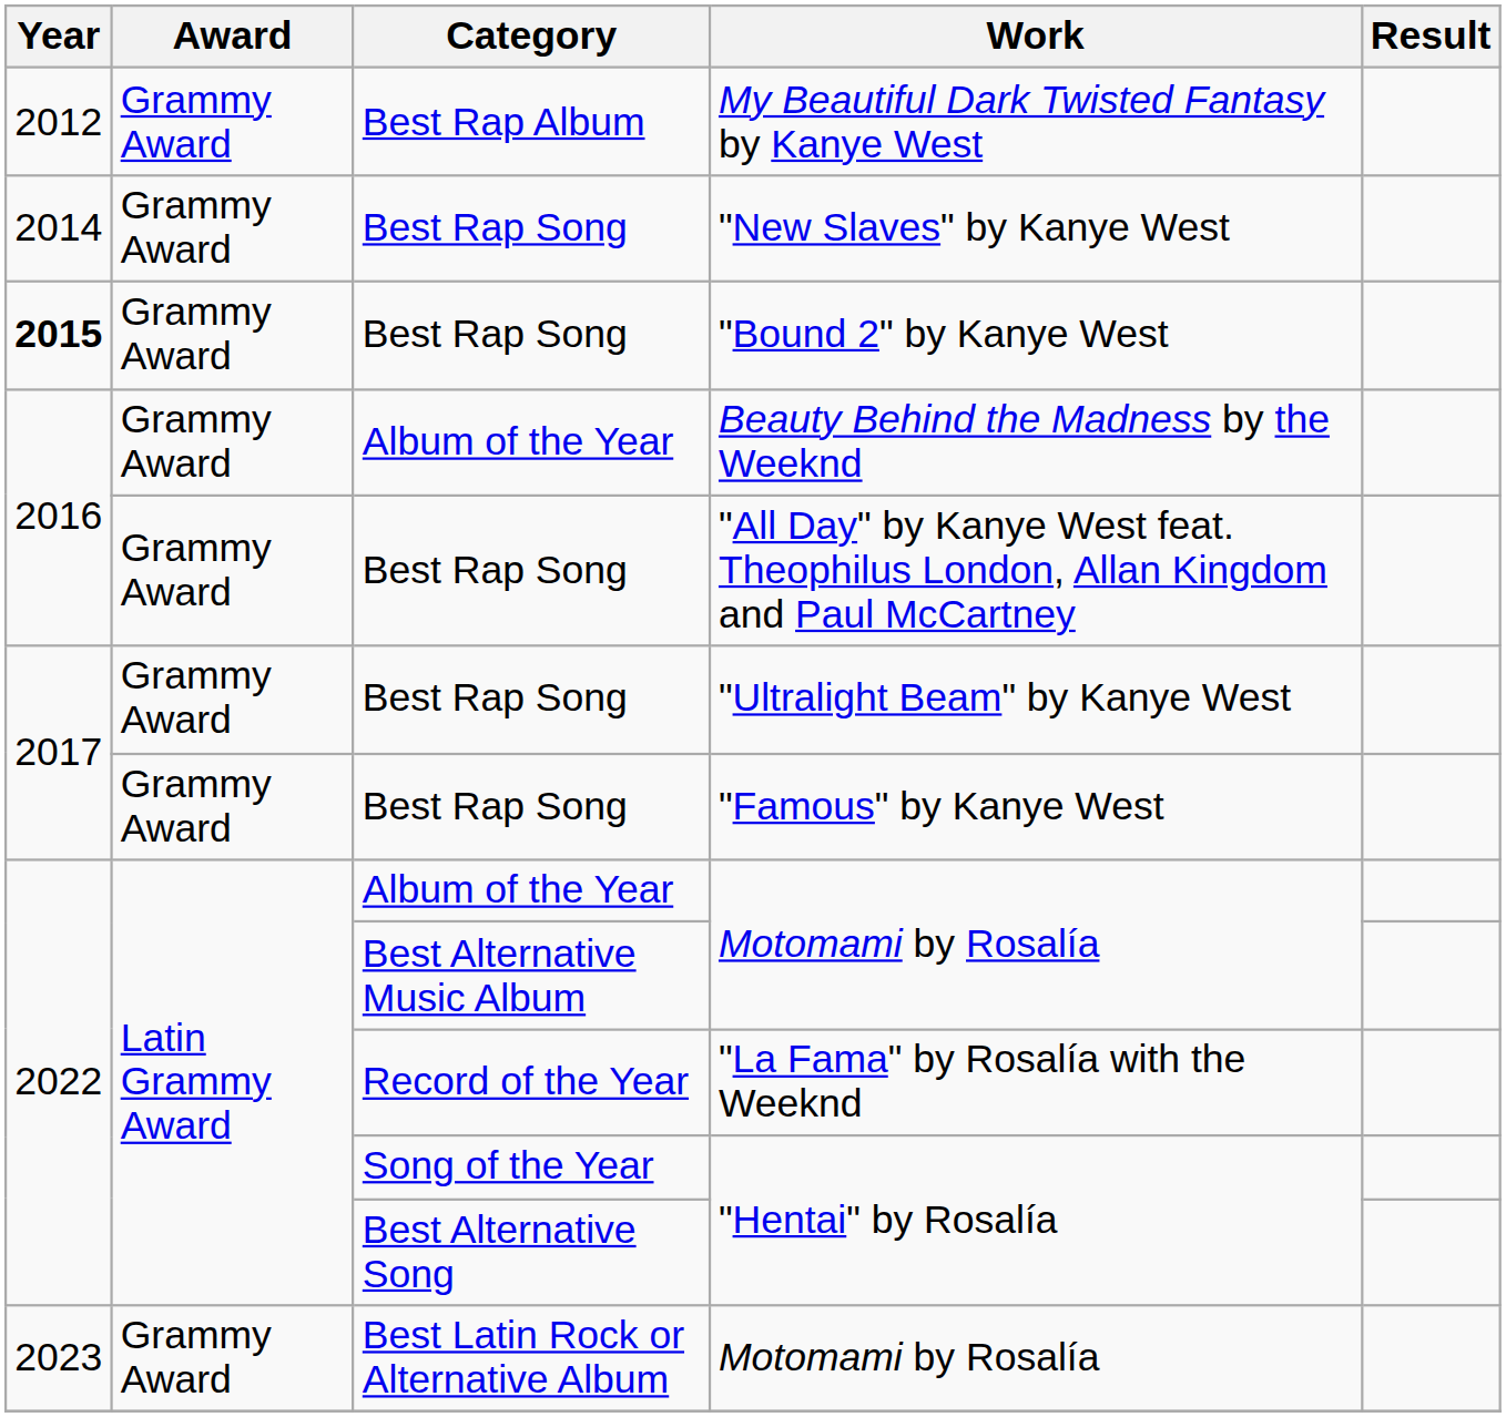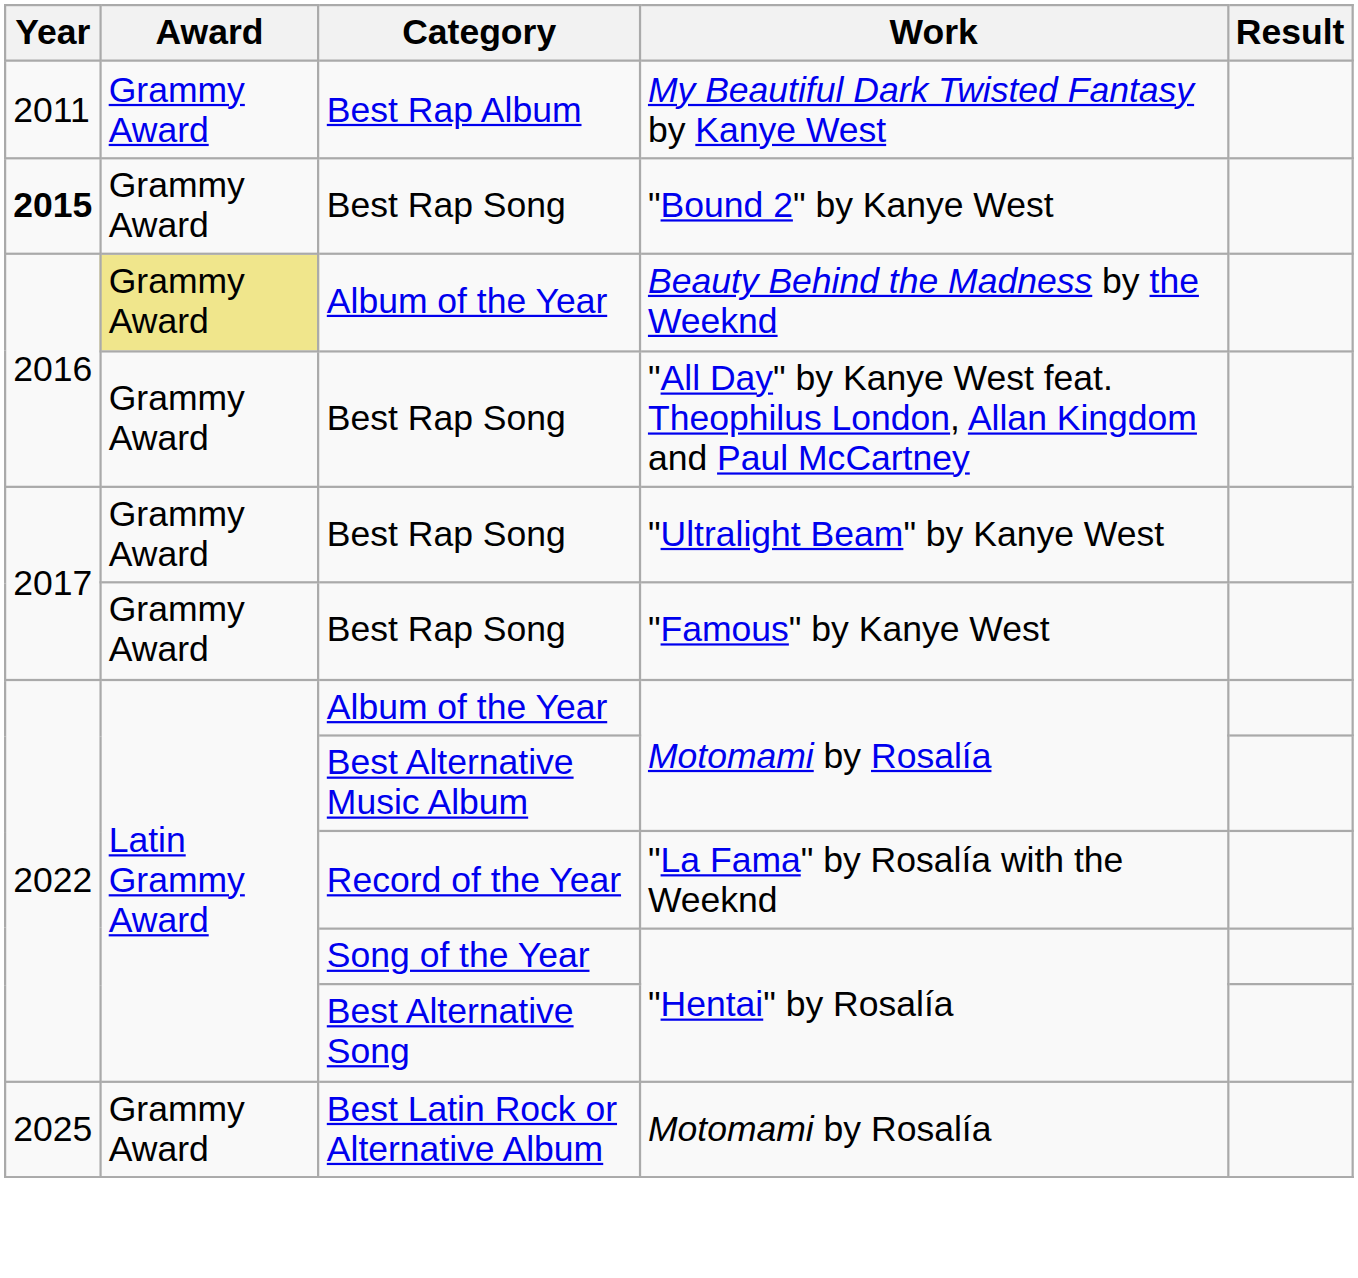 <table class="wikitable">
 <tr>
 <th style="text-align:center;">Year</th>
 <th style="text-align:center;">Award</th>
 <th style="text-align:center;">Category</th>
 <th style="text-align:center;">Work</th>
 <th style="text-align:center;">Result</th>
 </tr>
 <tr>
-<td>2012</td>
+<td>2011</td>
 <td><a href='#'>Grammy Award</a></td>
 <td><a href='#'>Best Rap Album</a></td>
 <td><em><a href='#'>My Beautiful Dark Twisted Fantasy</a></em> by <a href='#'>Kanye West</a></td>
-<td></td>
-</tr>
-<tr>
-<td>2014</td>
-<td>Grammy Award</td>
-<td><a href='#'>Best Rap Song</a></td>
-<td>"<a href='#'>New Slaves</a>" by Kanye West</td>
 <td></td>
 </tr>
 <tr>
 <td><strong>2015</strong></td>
 <td>Grammy Award</td>
 <td>Best Rap Song</td>
 <td>"<a href='#'>Bound 2</a>" by Kanye West</td>
 <td></td>
 </tr>
 <tr>
 <td rowspan="2">2016</td>
-<td>Grammy Award</td>
+<td style="background: khaki;">Grammy Award</td>
 <td><a href='#'>Album of the Year</a></td>
 <td><em><a href='#'>Beauty Behind the Madness</a></em> by <a href='#'>the Weeknd</a></td>
 <td></td>
 </tr>
 <tr>
 <td>Grammy Award</td>
 <td>Best Rap Song</td>
 <td>"<a href='#'>All Day</a>" by Kanye West feat. <a href='#'>Theophilus London</a>, <a href='#'>Allan Kingdom</a> and <a href='#'>Paul McCartney</a></td>
 <td></td>
 </tr>
 <tr>
 <td rowspan="2">2017</td>
 <td>Grammy Award</td>
 <td>Best Rap Song</td>
 <td>"<a href='#'>Ultralight Beam</a>" by Kanye West</td>
 <td></td>
 </tr>
 <tr>
 <td>Grammy Award</td>
 <td>Best Rap Song</td>
 <td>"<a href='#'>Famous</a>" by Kanye West</td>
 <td></td>
 </tr>
 <tr>
 <td rowspan="5">2022</td>
 <td rowspan="5"><a href='#'>Latin Grammy Award</a></td>
 <td><a href='#'>Album of the Year</a></td>
 <td rowspan="2"><em><a href='#'>Motomami</a></em> by <a href='#'>Rosalía</a></td>
 <td></td>
 </tr>
 <tr>
 <td><a href='#'>Best Alternative Music Album</a></td>
 <td></td>
 </tr>
 <tr>
 <td><a href='#'>Record of the Year</a></td>
 <td>"<a href='#'>La Fama</a>" by Rosalía with the Weeknd</td>
 <td></td>
 </tr>
 <tr>
 <td><a href='#'>Song of the Year</a></td>
 <td rowspan="2">"<a href='#'>Hentai</a>" by Rosalía</td>
 <td></td>
 </tr>
 <tr>
 <td><a href='#'>Best Alternative Song</a></td>
 <td></td>
 </tr>
 <tr>
-<td>2023</td>
+<td>2025</td>
 <td>Grammy Award</td>
 <td><a href='#'>Best Latin Rock or Alternative Album</a></td>
 <td><em>Motomami</em> by Rosalía</td>
 <td></td>
 </tr>
 <tr>
 </tr>
 </table>
